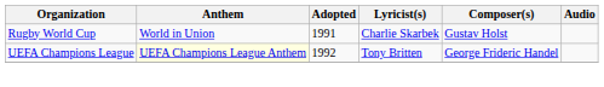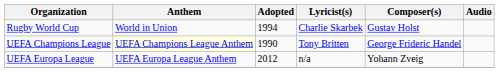 <table class="wikitable sortable">
 <tr>
 <th scope=col>Organization</th>
 <th scope=col>Anthem</th>
 <th scope=col>Adopted</th>
 <th scope=col>Lyricist(s)</th>
 <th scope=col>Composer(s)</th>
 <th scope=col>Audio</th>
 </tr>
 <tr>
 <td><a href='#'>Rugby World Cup</a></td>
 <td><a href='#'>World in Union</a></td>
-<td>1991</td>
+<td>1994</td>
 <td><a href='#'>Charlie Skarbek</a></td>
 <td><a href='#'>Gustav Holst</a></td>
 <td></td>
 </tr>
 <tr>
 <td><a href='#'>UEFA Champions League</a></td>
 <td style="background: lightyellow;"><a href='#'>UEFA Champions League Anthem</a></td>
-<td>1992</td>
+<td>1990</td>
 <td><a href='#'>Tony Britten</a></td>
 <td><a href='#'>George Frideric Handel</a></td>
 <td></td>
 </tr>
 <tr>
+<td><a href='#'>UEFA Europa League</a></td>
+<td><a href='#'>UEFA Europa League Anthem</a></td>
+<td>2012</td>
+<td>n/a</td>
+<td>Yohann Zveig</td>
+<td></td>
+</tr>
+<tr>
 </tr>
 </table>
